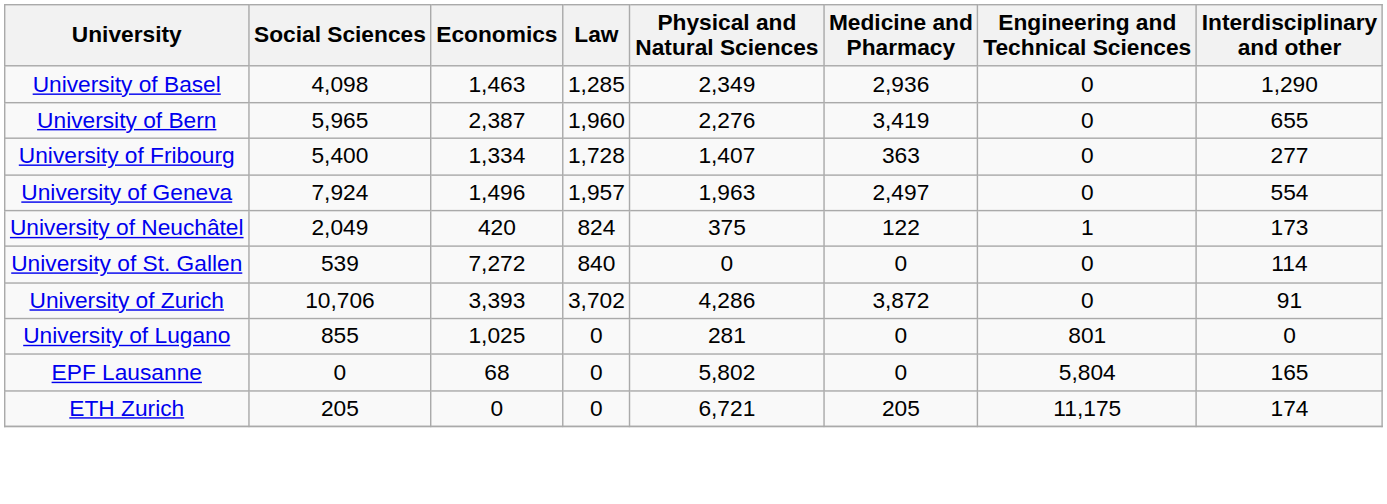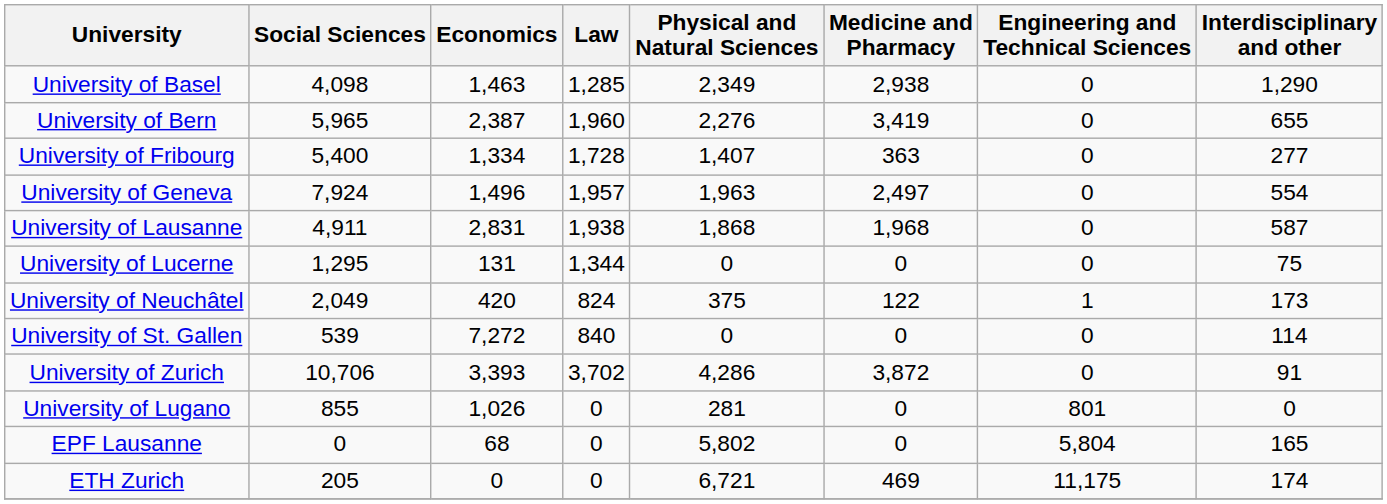 <table class="wikitable sortable collapsible collapsed" style ="text-align: center">
 <tr>
 <th>University</th>
 <th>Social Sciences</th>
 <th>Economics</th>
 <th>Law</th>
 <th>Physical and <br>Natural Sciences</th>
 <th>Medicine and<br>Pharmacy</th>
 <th>Engineering and <br>Technical Sciences</th>
 <th>Interdisciplinary<br>and other</th>
 </tr>
 <tr>
 <td><a href='#'>University of Basel</a></td>
 <td>4,098</td>
 <td>1,463</td>
 <td>1,285</td>
 <td>2,349</td>
-<td>2,936</td>
+<td>2,938</td>
 <td>0</td>
 <td>1,290</td>
 </tr>
 <tr>
 <td><a href='#'>University of Bern</a></td>
 <td>5,965</td>
 <td>2,387</td>
 <td>1,960</td>
 <td>2,276</td>
 <td>3,419</td>
 <td>0</td>
 <td>655</td>
 </tr>
 <tr>
 <td><a href='#'>University of Fribourg</a></td>
 <td>5,400</td>
 <td>1,334</td>
 <td>1,728</td>
 <td>1,407</td>
 <td>363</td>
 <td>0</td>
 <td>277</td>
 </tr>
 <tr>
 <td><a href='#'>University of Geneva</a></td>
 <td>7,924</td>
 <td>1,496</td>
 <td>1,957</td>
 <td>1,963</td>
 <td>2,497</td>
 <td>0</td>
 <td>554</td>
 </tr>
 <tr>
+<td><a href='#'>University of Lausanne</a></td>
+<td>4,911</td>
+<td>2,831</td>
+<td>1,938</td>
+<td>1,868</td>
+<td>1,968</td>
+<td>0</td>
+<td>587</td>
+</tr>
+<tr>
+<td><a href='#'>University of Lucerne</a></td>
+<td>1,295</td>
+<td>131</td>
+<td>1,344</td>
+<td>0</td>
+<td>0</td>
+<td>0</td>
+<td>75</td>
+</tr>
+<tr>
 <td><a href='#'>University of Neuchâtel</a></td>
 <td>2,049</td>
 <td>420</td>
 <td>824</td>
 <td>375</td>
 <td>122</td>
 <td>1</td>
 <td>173</td>
 </tr>
 <tr>
 <td><a href='#'>University of St. Gallen</a></td>
 <td>539</td>
 <td>7,272</td>
 <td>840</td>
 <td>0</td>
 <td>0</td>
 <td>0</td>
 <td>114</td>
 </tr>
 <tr>
 <td><a href='#'>University of Zurich</a></td>
 <td>10,706</td>
 <td>3,393</td>
 <td>3,702</td>
 <td>4,286</td>
 <td>3,872</td>
 <td>0</td>
 <td>91</td>
 </tr>
 <tr>
 <td><a href='#'>University of Lugano</a></td>
 <td>855</td>
-<td>1,025</td>
+<td>1,026</td>
 <td>0</td>
 <td>281</td>
 <td>0</td>
 <td>801</td>
 <td>0</td>
 </tr>
 <tr>
 <td><a href='#'>EPF Lausanne</a></td>
 <td>0</td>
 <td>68</td>
 <td>0</td>
 <td>5,802</td>
 <td>0</td>
 <td>5,804</td>
 <td>165</td>
 </tr>
 <tr>
 <td><a href='#'>ETH Zurich</a></td>
 <td>205</td>
 <td>0</td>
 <td>0</td>
 <td>6,721</td>
-<td>205</td>
+<td>469</td>
 <td>11,175</td>
 <td>174</td>
 </tr>
 <tr>
 </tr>
 </table>
